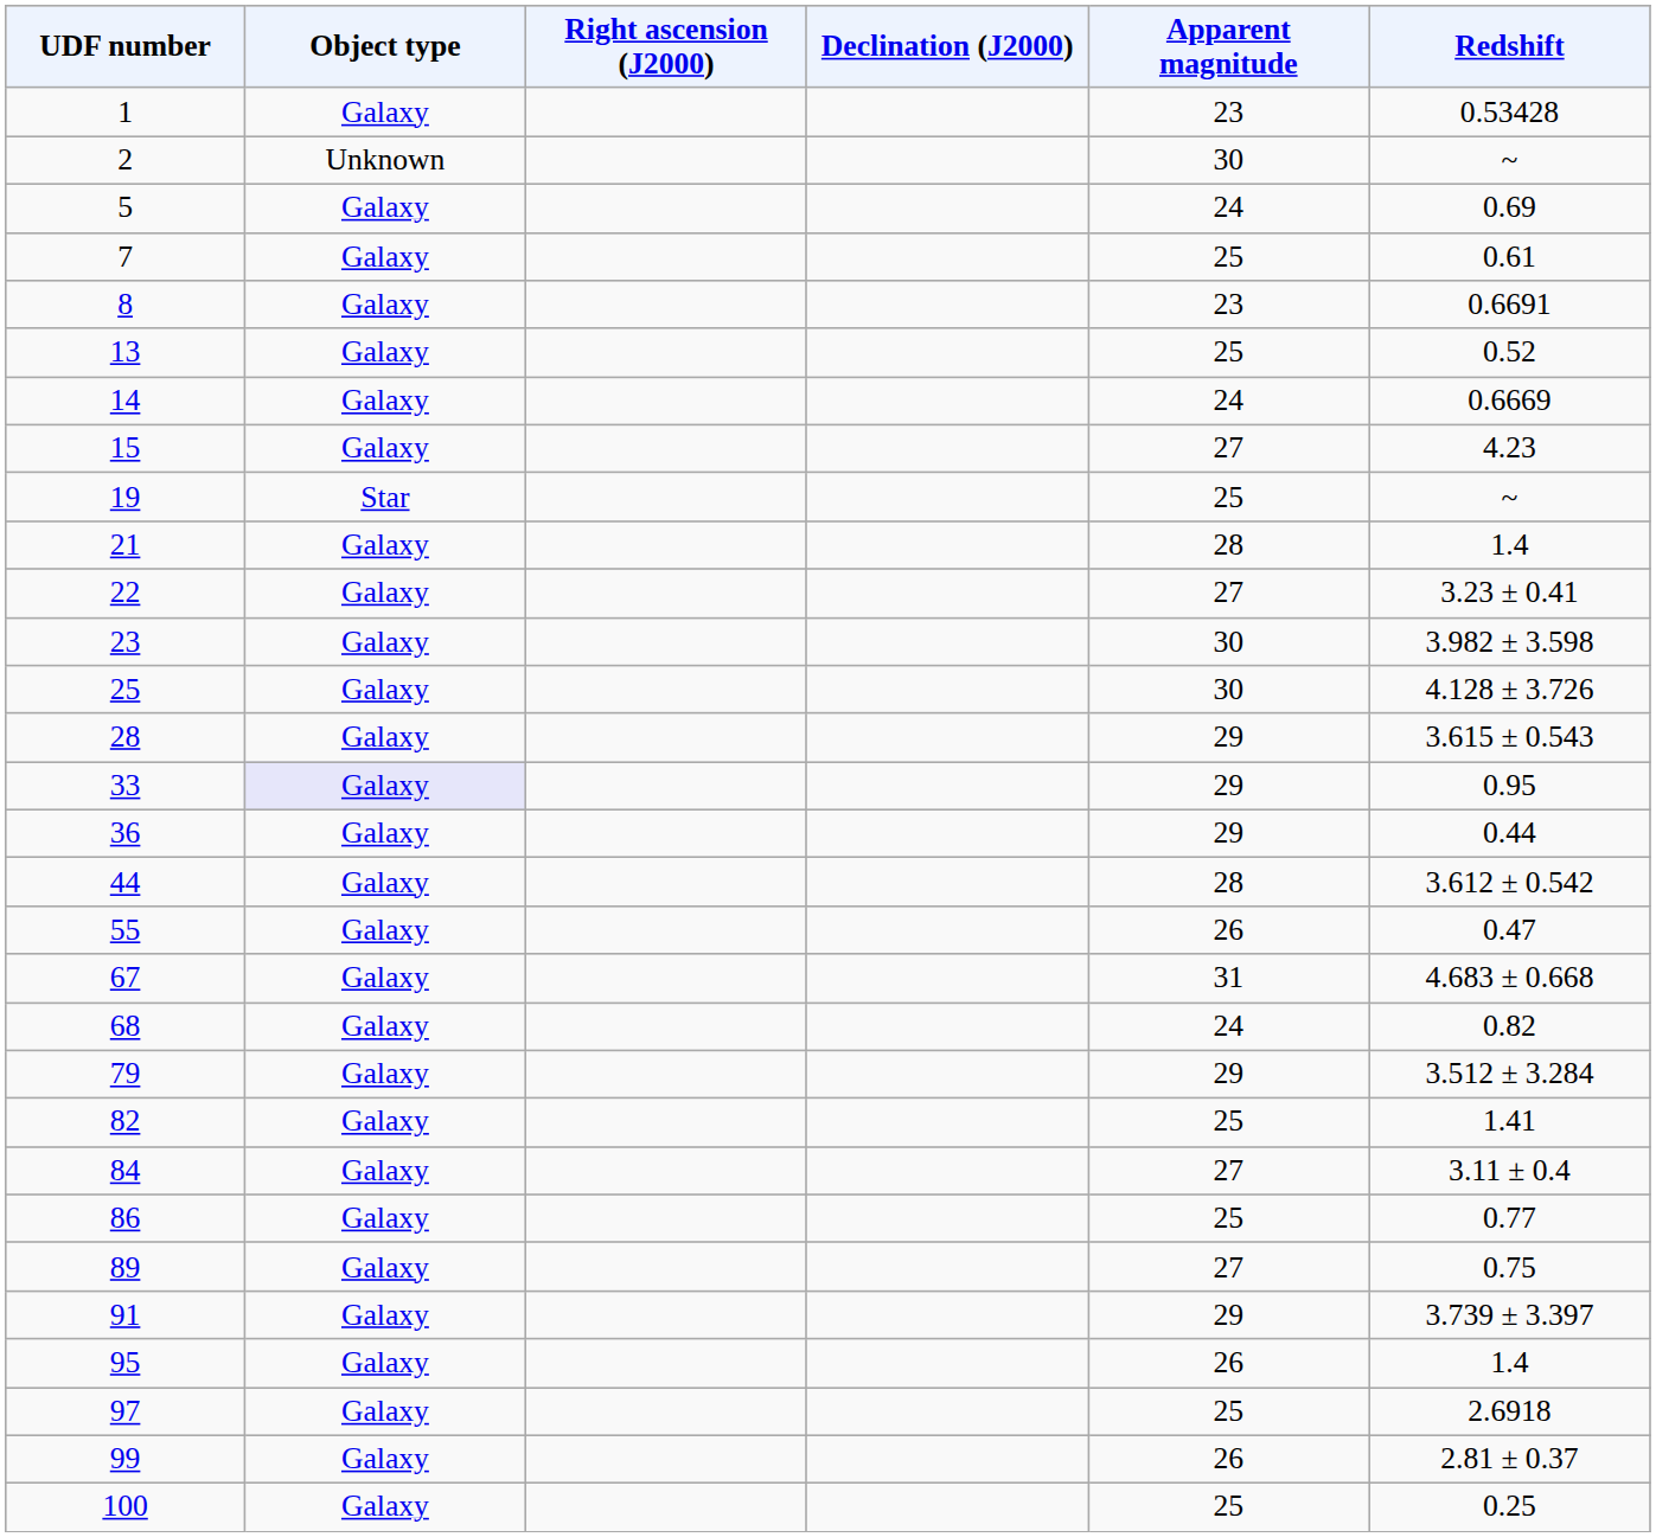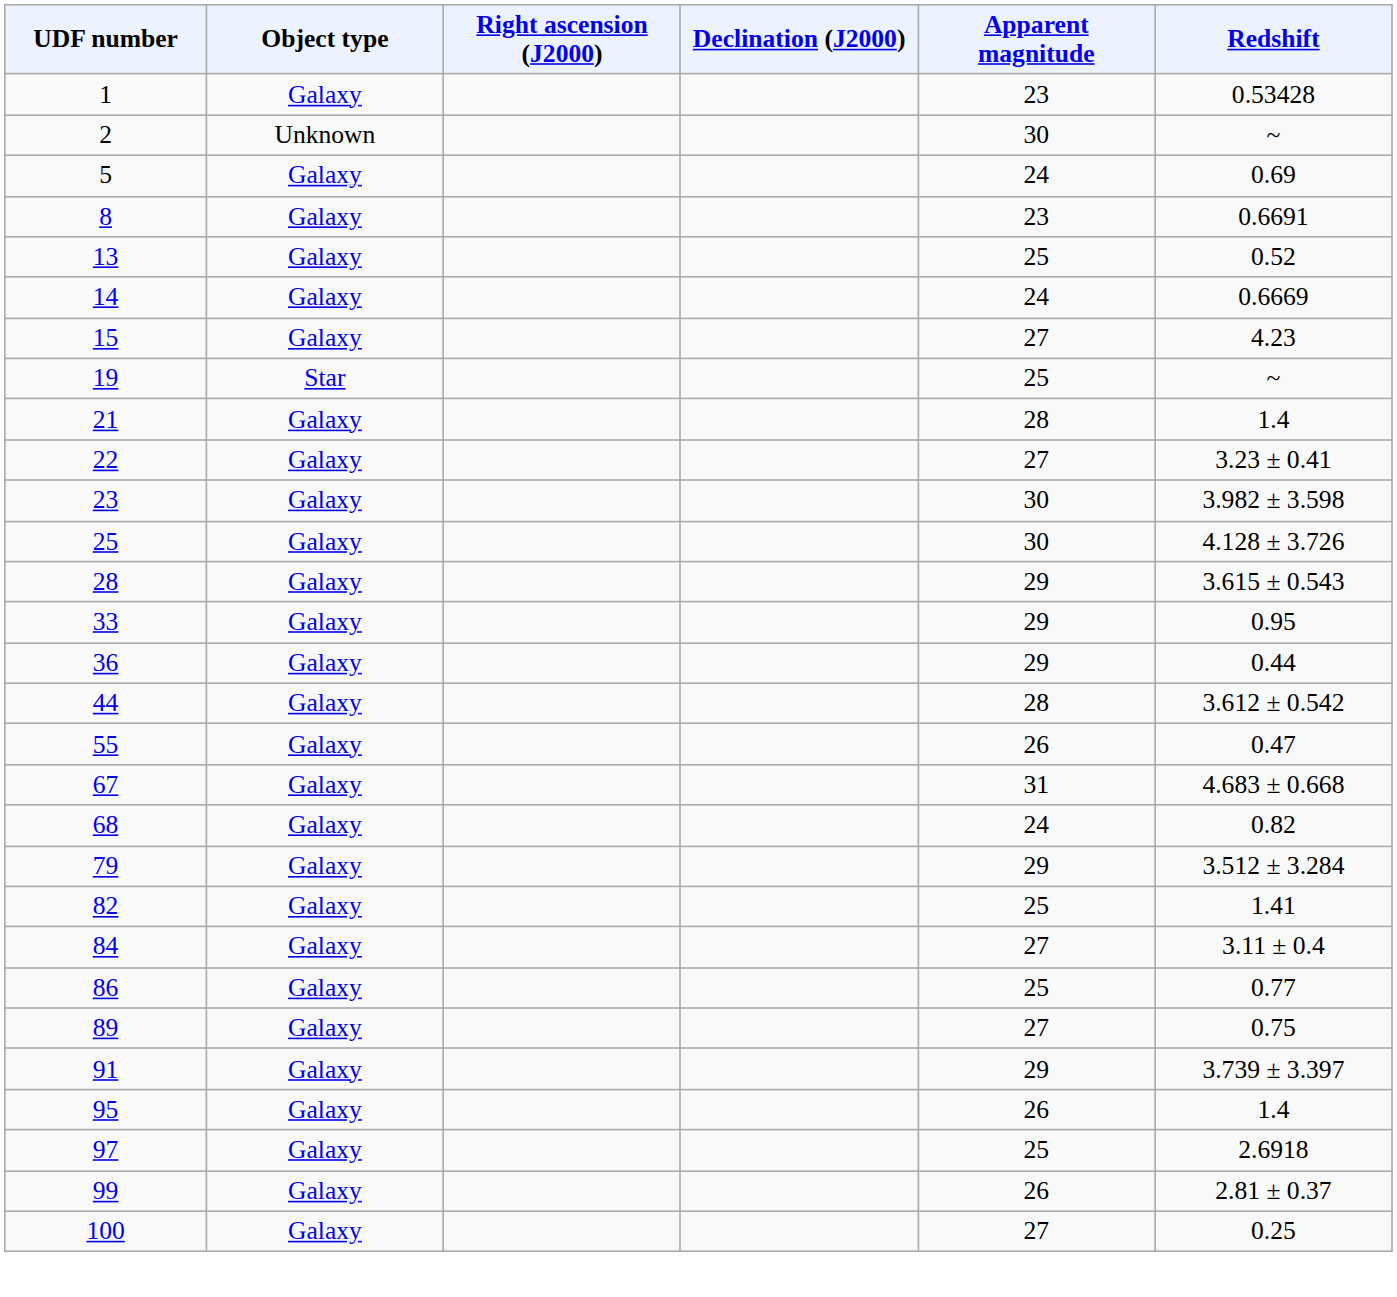 <table class="wikitable sortable" style="text-align: center;">
 <tr>
 <th style="background:#edf3fe; width: 8.5%;">UDF number</th>
 <th style="background:#edf3fe; width: 10%;">Object type</th>
 <th style="background:#edf3fe; width: 10%;"><a href='#'>Right ascension</a> (<a href='#'>J2000</a>)</th>
 <th style="background:#edf3fe; width: 10%;"><a href='#'>Declination</a> (<a href='#'>J2000</a>)</th>
 <th style="background:#edf3fe; width: 10%;"><a href='#'>Apparent magnitude</a></th>
 <th style="background:#edf3fe; width: 10%;"><a href='#'>Redshift</a></th>
 </tr>
 <tr>
 <td>1</td>
 <td><a href='#'>Galaxy</a></td>
 <td></td>
 <td></td>
 <td>23</td>
 <td>0.53428</td>
 </tr>
 <tr>
 <td>2</td>
 <td>Unknown</td>
 <td></td>
 <td></td>
 <td>30</td>
 <td>~</td>
 </tr>
 <tr>
 <td>5</td>
 <td><a href='#'>Galaxy</a></td>
 <td></td>
 <td></td>
 <td>24</td>
 <td>0.69</td>
-</tr>
-<tr>
-<td>7</td>
-<td><a href='#'>Galaxy</a></td>
-<td></td>
-<td></td>
-<td>25</td>
-<td>0.61</td>
 </tr>
 <tr>
 <td><a href='#'>8</a></td>
 <td><a href='#'>Galaxy</a></td>
 <td></td>
 <td></td>
 <td>23</td>
 <td>0.6691</td>
 </tr>
 <tr>
 <td><a href='#'>13</a></td>
 <td><a href='#'>Galaxy</a></td>
 <td></td>
 <td></td>
 <td>25</td>
 <td>0.52</td>
 </tr>
 <tr>
 <td><a href='#'>14</a></td>
 <td><a href='#'>Galaxy</a></td>
 <td></td>
 <td></td>
 <td>24</td>
 <td>0.6669</td>
 </tr>
 <tr>
 <td><a href='#'>15</a></td>
 <td><a href='#'>Galaxy</a></td>
 <td></td>
 <td></td>
 <td>27</td>
 <td>4.23</td>
 </tr>
 <tr>
 <td><a href='#'>19</a></td>
 <td><a href='#'>Star</a></td>
 <td></td>
 <td></td>
 <td>25</td>
 <td>~</td>
 </tr>
 <tr>
 <td><a href='#'>21</a></td>
 <td><a href='#'>Galaxy</a></td>
 <td></td>
 <td></td>
 <td>28</td>
 <td>1.4</td>
 </tr>
 <tr>
 <td><a href='#'>22</a></td>
 <td><a href='#'>Galaxy</a></td>
 <td></td>
 <td></td>
 <td>27</td>
 <td>3.23 ± 0.41</td>
 </tr>
 <tr>
 <td><a href='#'>23</a></td>
 <td><a href='#'>Galaxy</a></td>
 <td></td>
 <td></td>
 <td>30</td>
 <td>3.982 ± 3.598</td>
 </tr>
 <tr>
 <td><a href='#'>25</a></td>
 <td><a href='#'>Galaxy</a></td>
 <td></td>
 <td></td>
 <td>30</td>
 <td>4.128 ± 3.726</td>
 </tr>
 <tr>
 <td><a href='#'>28</a></td>
 <td><a href='#'>Galaxy</a></td>
 <td></td>
 <td></td>
 <td>29</td>
 <td>3.615 ± 0.543</td>
 </tr>
 <tr>
 <td><a href='#'>33</a></td>
-<td style="background: lavender;"><a href='#'>Galaxy</a></td>
+<td><a href='#'>Galaxy</a></td>
 <td></td>
 <td></td>
 <td>29</td>
 <td>0.95</td>
 </tr>
 <tr>
 <td><a href='#'>36</a></td>
 <td><a href='#'>Galaxy</a></td>
 <td></td>
 <td></td>
 <td>29</td>
 <td>0.44</td>
 </tr>
 <tr>
 <td><a href='#'>44</a></td>
 <td><a href='#'>Galaxy</a></td>
 <td></td>
 <td></td>
 <td>28</td>
 <td>3.612 ± 0.542</td>
 </tr>
 <tr>
 <td><a href='#'>55</a></td>
 <td><a href='#'>Galaxy</a></td>
 <td></td>
 <td></td>
 <td>26</td>
 <td>0.47</td>
 </tr>
 <tr>
 <td><a href='#'>67</a></td>
 <td><a href='#'>Galaxy</a></td>
 <td></td>
 <td></td>
 <td>31</td>
 <td>4.683 ± 0.668</td>
 </tr>
 <tr>
 <td><a href='#'>68</a></td>
 <td><a href='#'>Galaxy</a></td>
 <td></td>
 <td></td>
 <td>24</td>
 <td>0.82</td>
 </tr>
 <tr>
 <td><a href='#'>79</a></td>
 <td><a href='#'>Galaxy</a></td>
 <td></td>
 <td></td>
 <td>29</td>
 <td>3.512 ± 3.284</td>
 </tr>
 <tr>
 <td><a href='#'>82</a></td>
 <td><a href='#'>Galaxy</a></td>
 <td></td>
 <td></td>
 <td>25</td>
 <td>1.41</td>
 </tr>
 <tr>
 <td><a href='#'>84</a></td>
 <td><a href='#'>Galaxy</a></td>
 <td></td>
 <td></td>
 <td>27</td>
 <td>3.11 ± 0.4</td>
 </tr>
 <tr>
 <td><a href='#'>86</a></td>
 <td><a href='#'>Galaxy</a></td>
 <td></td>
 <td></td>
 <td>25</td>
 <td>0.77</td>
 </tr>
 <tr>
 <td><a href='#'>89</a></td>
 <td><a href='#'>Galaxy</a></td>
 <td></td>
 <td></td>
 <td>27</td>
 <td>0.75</td>
 </tr>
 <tr>
 <td><a href='#'>91</a></td>
 <td><a href='#'>Galaxy</a></td>
 <td></td>
 <td></td>
 <td>29</td>
 <td>3.739 ± 3.397</td>
 </tr>
 <tr>
 <td><a href='#'>95</a></td>
 <td><a href='#'>Galaxy</a></td>
 <td></td>
 <td></td>
 <td>26</td>
 <td>1.4</td>
 </tr>
 <tr>
 <td><a href='#'>97</a></td>
 <td><a href='#'>Galaxy</a></td>
 <td></td>
 <td></td>
 <td>25</td>
 <td>2.6918</td>
 </tr>
 <tr>
 <td><a href='#'>99</a></td>
 <td><a href='#'>Galaxy</a></td>
 <td></td>
 <td></td>
 <td>26</td>
 <td>2.81 ± 0.37</td>
 </tr>
 <tr>
 <td><a href='#'>100</a></td>
 <td><a href='#'>Galaxy</a></td>
 <td></td>
 <td></td>
-<td>25</td>
+<td>27</td>
 <td>0.25</td>
 </tr>
 </table>
